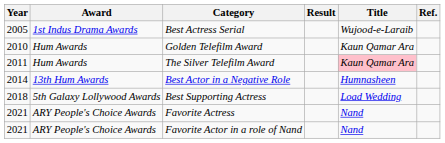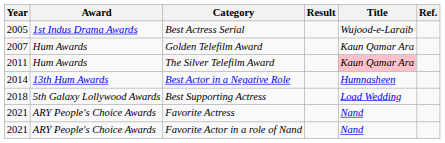 <table class="wikitable">
 <tr>
 <th>Year</th>
 <th>Award</th>
 <th>Category</th>
 <th>Result</th>
 <th>Title</th>
 <th>Ref.</th>
 </tr>
 <tr>
 <td>2005</td>
 <td><em><a href='#'>1st Indus Drama Awards</a></em></td>
 <td><em>Best Actress Serial</em></td>
 <td></td>
 <td><em>Wujood-e-Laraib</em></td>
 <td></td>
 </tr>
 <tr>
-<td>2010</td>
+<td>2007</td>
 <td><em>Hum Awards</em></td>
 <td><em>Golden Telefilm Award</em></td>
 <td></td>
 <td><em>Kaun Qamar Ara</em></td>
 <td></td>
 </tr>
 <tr>
 <td>2011</td>
 <td><em>Hum Awards</em></td>
 <td><em>The Silver Telefilm Award</em></td>
 <td></td>
 <td style="background: pink;"><em>Kaun Qamar Ara</em></td>
 <td></td>
 </tr>
 <tr>
 <td>2014</td>
 <td><em><a href='#'>13th Hum Awards</a></em></td>
 <td><em><a href='#'>Best Actor in a Negative Role</a></em></td>
 <td></td>
 <td><em><a href='#'>Humnasheen</a></em></td>
 <td></td>
 </tr>
 <tr>
 <td>2018</td>
 <td><em>5th Galaxy Lollywood Awards</em></td>
 <td><em>Best Supporting Actress</em></td>
 <td></td>
 <td><em><a href='#'>Load Wedding</a></em></td>
 <td></td>
 </tr>
 <tr>
 <td>2021</td>
 <td><em>ARY People's Choice Awards</em></td>
 <td><em>Favorite Actress</em></td>
 <td></td>
 <td><em><a href='#'>Nand</a></em></td>
 <td></td>
 </tr>
 <tr>
 <td>2021</td>
 <td><em>ARY People's Choice Awards</em></td>
 <td><em>Favorite Actor in a role of Nand</em></td>
 <td></td>
 <td><em><a href='#'>Nand</a></em></td>
 <td></td>
 </tr>
 </table>
